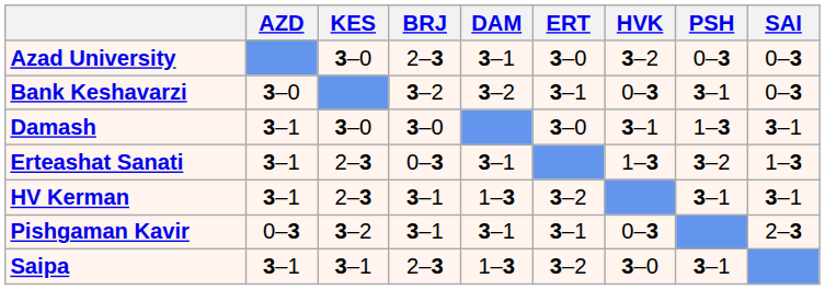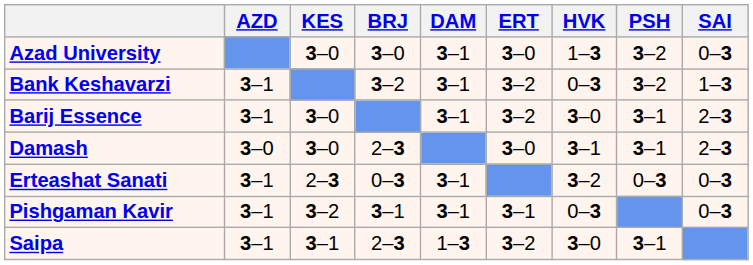 <table cellspacing="0" cellpadding="3" style="background-color: #fff5ee; font-size: 90%; text-align: center" class="wikitable">
 <tr>
 <th width=150></th>
 <th width=40><a href='#'>AZD</a></th>
 <th width=40><a href='#'>KES</a></th>
 <th width=40><a href='#'>BRJ</a></th>
 <th width=40><a href='#'>DAM</a></th>
 <th width=40><a href='#'>ERT</a></th>
 <th width=40><a href='#'>HVK</a></th>
 <th width=40><a href='#'>PSH</a></th>
 <th width=40><a href='#'>SAI</a></th>
 </tr>
 <tr>
 <td align=left><strong><a href='#'>Azad University</a></strong></td>
 <td bgcolor="#6495ed"></td>
 <td><strong>3</strong>–0</td>
-<td>2–<strong>3</strong></td>
+<td><strong>3</strong>–0</td>
 <td><strong>3</strong>–1</td>
 <td><strong>3</strong>–0</td>
+<td>1–<strong>3</strong></td>
 <td><strong>3</strong>–2</td>
-<td>0–<strong>3</strong></td>
 <td>0–<strong>3</strong></td>
 </tr>
 <tr>
 <td align=left><strong><a href='#'>Bank Keshavarzi</a></strong></td>
+<td><strong>3</strong>–1</td>
+<td bgcolor="#6495ed"></td>
+<td><strong>3</strong>–2</td>
+<td><strong>3</strong>–1</td>
+<td><strong>3</strong>–2</td>
+<td>0–<strong>3</strong></td>
+<td><strong>3</strong>–2</td>
+<td>1–<strong>3</strong></td>
+</tr>
+<tr>
+<td align=left><strong><a href='#'>Barij Essence</a></strong></td>
+<td><strong>3</strong>–1</td>
 <td><strong>3</strong>–0</td>
 <td bgcolor="#6495ed"></td>
+<td><strong>3</strong>–1</td>
 <td><strong>3</strong>–2</td>
-<td><strong>3</strong>–2</td>
+<td><strong>3</strong>–0</td>
 <td><strong>3</strong>–1</td>
-<td>0–<strong>3</strong></td>
-<td><strong>3</strong>–1</td>
-<td>0–<strong>3</strong></td>
+<td>2–<strong>3</strong></td>
 </tr>
 <tr>
 <td align=left><strong><a href='#'>Damash</a></strong></td>
-<td><strong>3</strong>–1</td>
 <td><strong>3</strong>–0</td>
 <td><strong>3</strong>–0</td>
+<td>2–<strong>3</strong></td>
 <td bgcolor="#6495ed"></td>
 <td><strong>3</strong>–0</td>
 <td><strong>3</strong>–1</td>
-<td>1–<strong>3</strong></td>
 <td><strong>3</strong>–1</td>
+<td>2–<strong>3</strong></td>
 </tr>
 <tr>
 <td align=left><strong><a href='#'>Erteashat Sanati</a></strong></td>
 <td><strong>3</strong>–1</td>
 <td>2–<strong>3</strong></td>
 <td>0–<strong>3</strong></td>
 <td><strong>3</strong>–1</td>
 <td bgcolor="#6495ed"></td>
-<td>1–<strong>3</strong></td>
 <td><strong>3</strong>–2</td>
-<td>1–<strong>3</strong></td>
-</tr>
-<tr>
-<td align=left><strong><a href='#'>HV Kerman</a></strong></td>
-<td><strong>3</strong>–1</td>
-<td>2–<strong>3</strong></td>
-<td><strong>3</strong>–1</td>
-<td>1–<strong>3</strong></td>
-<td><strong>3</strong>–2</td>
-<td bgcolor="#6495ed"></td>
-<td><strong>3</strong>–1</td>
-<td><strong>3</strong>–1</td>
+<td>0–<strong>3</strong></td>
+<td>0–<strong>3</strong></td>
 </tr>
 <tr>
 <td align=left><strong><a href='#'>Pishgaman Kavir</a></strong></td>
-<td>0–<strong>3</strong></td>
+<td><strong>3</strong>–1</td>
 <td><strong>3</strong>–2</td>
 <td><strong>3</strong>–1</td>
 <td><strong>3</strong>–1</td>
 <td><strong>3</strong>–1</td>
 <td>0–<strong>3</strong></td>
 <td bgcolor="#6495ed"></td>
-<td>2–<strong>3</strong></td>
+<td>0–<strong>3</strong></td>
 </tr>
 <tr>
 <td align=left><strong><a href='#'>Saipa</a></strong></td>
 <td><strong>3</strong>–1</td>
 <td><strong>3</strong>–1</td>
 <td>2–<strong>3</strong></td>
 <td>1–<strong>3</strong></td>
 <td><strong>3</strong>–2</td>
 <td><strong>3</strong>–0</td>
 <td><strong>3</strong>–1</td>
 <td bgcolor="#6495ed"></td>
 </tr>
 </table>
